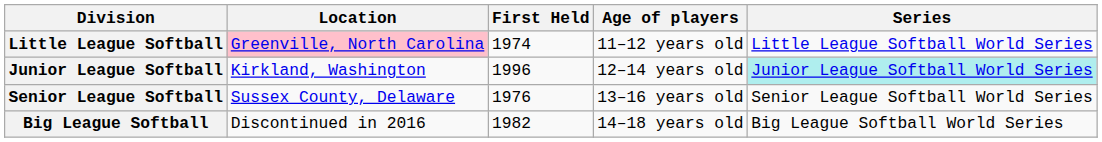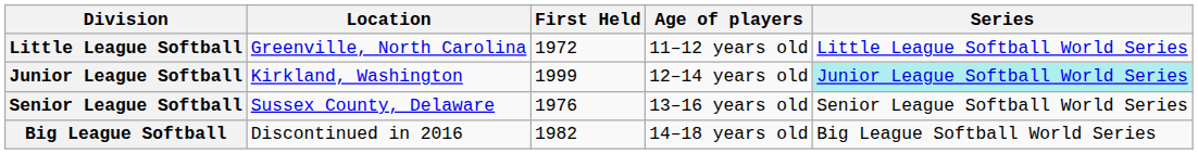 <table class="wikitable">
 <tr>
 <th scope="col">Division</th>
 <th scope="col">Location</th>
 <th scope="col">First Held</th>
 <th scope="col">Age of players</th>
 <th scope="col">Series</th>
 </tr>
 <tr>
 <th scope="row">Little League Softball</th>
-<td style="background: pink;"><a href='#'>Greenville, North Carolina</a></td>
-<td>1974</td>
+<td><a href='#'>Greenville, North Carolina</a></td>
+<td>1972</td>
 <td>11–12 years old</td>
 <td><a href='#'>Little League Softball World Series</a></td>
 </tr>
 <tr>
 <th scope="row">Junior League Softball</th>
 <td><a href='#'>Kirkland, Washington</a></td>
-<td>1996</td>
+<td>1999</td>
 <td>12–14 years old</td>
 <td style="background: paleturquoise;"><a href='#'>Junior League Softball World Series</a></td>
 </tr>
 <tr>
 <th scope="row">Senior League Softball</th>
 <td><a href='#'>Sussex County, Delaware</a></td>
 <td>1976</td>
 <td>13–16 years old</td>
 <td>Senior League Softball World Series</td>
 </tr>
 <tr>
 <th scope="row">Big League Softball</th>
 <td>Discontinued in 2016</td>
 <td>1982</td>
 <td>14–18 years old</td>
 <td>Big League Softball World Series</td>
 </tr>
 </table>
